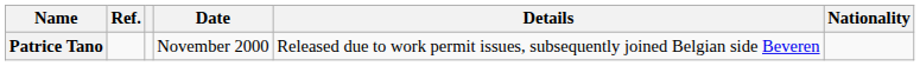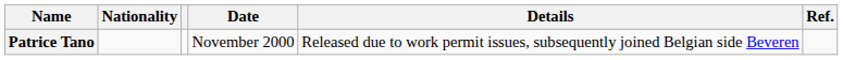 <table class="wikitable plainrowheaders">
 <tr>
 <th scope="col">Name</th>
-<th scope="col">Ref.</th>
+<th scope="col">Nationality</th>
 <th scope="col"></th>
 <th scope="col">Date</th>
 <th scope="col">Details</th>
-<th scope="col">Nationality</th>
+<th scope="col">Ref.</th>
 </tr>
 <tr>
 <th scope="row">Patrice Tano</th>
-<td align="center"></td>
+<td></td>
 <td align="center"></td>
 <td>November 2000</td>
 <td>Released due to work permit issues, subsequently joined Belgian side <a href='#'>Beveren</a></td>
-<td></td>
+<td align="center"></td>
 </tr>
 </table>
